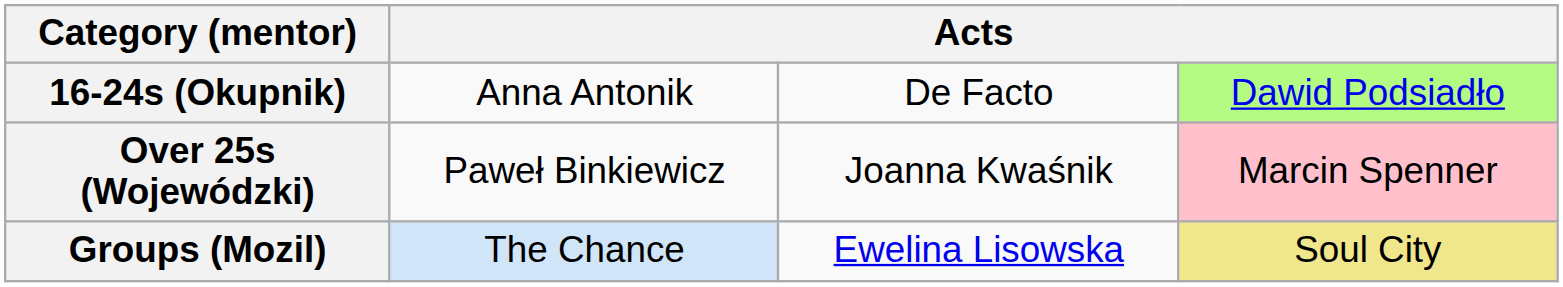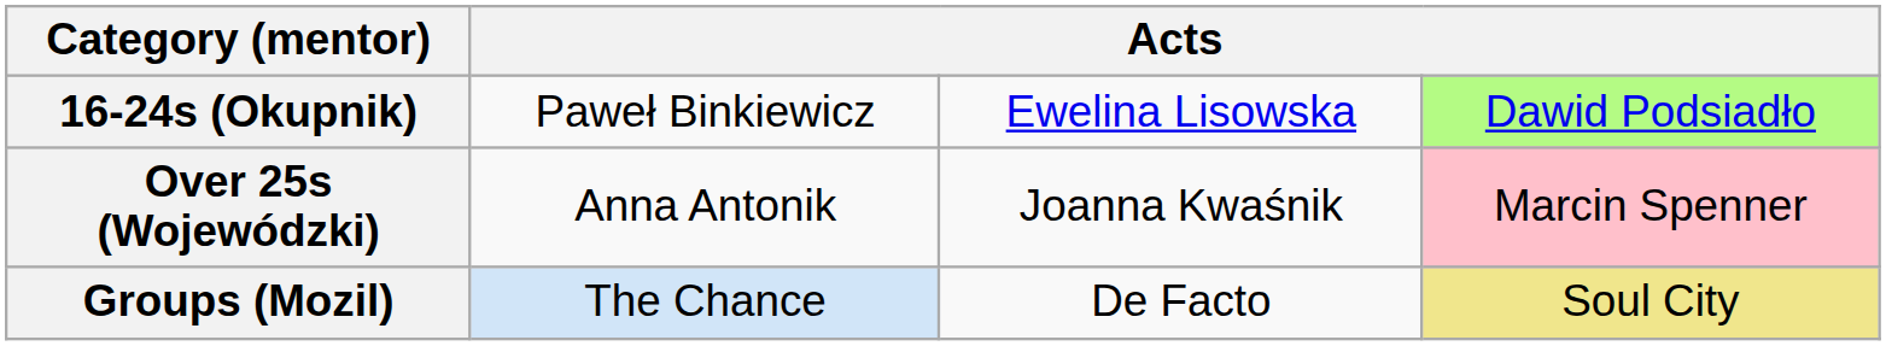 <table class="wikitable" style="text-align:center">
 <tr>
 <th scope="col" style="width:160px;">Category (mentor)</th>
 <th scope="col" colspan="4" style="width:500px;">Acts</th>
 </tr>
 <tr>
 <th scope="row">16-24s (Okupnik)</th>
-<td>Anna Antonik</td>
-<td>De Facto</td>
+<td>Paweł Binkiewicz</td>
+<td><a href='#'>Ewelina Lisowska</a></td>
 <td bgcolor="B4FB84"><a href='#'>Dawid Podsiadło</a></td>
 </tr>
 <tr>
 <th scope="row">Over 25s (Wojewódzki)</th>
-<td>Paweł Binkiewicz</td>
+<td>Anna Antonik</td>
 <td>Joanna Kwaśnik</td>
 <td bgcolor="pink">Marcin Spenner</td>
 </tr>
 <tr>
 <th scope="row">Groups (Mozil)</th>
 <td bgcolor="d1e5f8">The Chance</td>
-<td><a href='#'>Ewelina Lisowska</a></td>
+<td>De Facto</td>
 <td style="background: khaki;">Soul City</td>
 </tr>
 </table>
